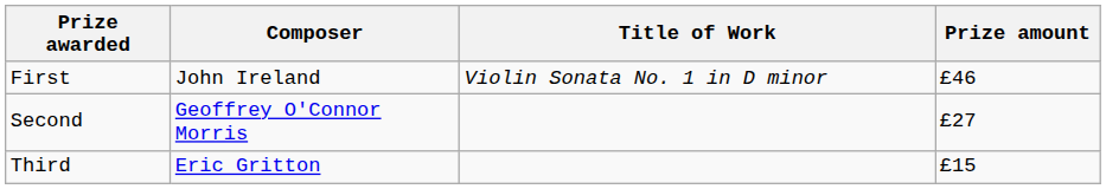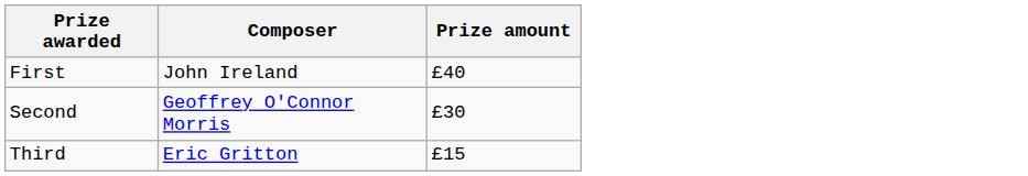 <table class="wikitable">
 <tr>
 <th style="width: 100px;">Prize awarded</th>
 <th style="width: 180px;">Composer</th>
-<th style="width: 300px;">Title of Work</th>
 <th style="width: 100px;">Prize amount</th>
 </tr>
 <tr>
 <td>First</td>
 <td>John Ireland</td>
-<td><em>Violin Sonata No. 1 in D minor</em></td>
-<td>£46</td>
+<td>£40</td>
 </tr>
 <tr>
 <td>Second</td>
 <td><a href='#'>Geoffrey O'Connor Morris</a></td>
-<td></td>
-<td>£27</td>
+<td>£30</td>
 </tr>
 <tr>
 <td>Third</td>
 <td><a href='#'>Eric Gritton</a></td>
-<td></td>
 <td>£15</td>
 </tr>
 </table>
